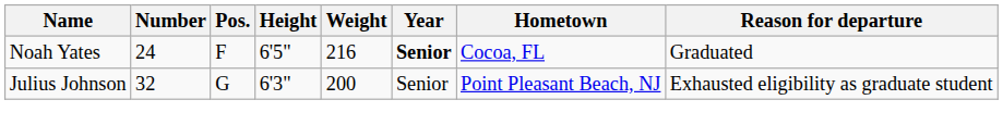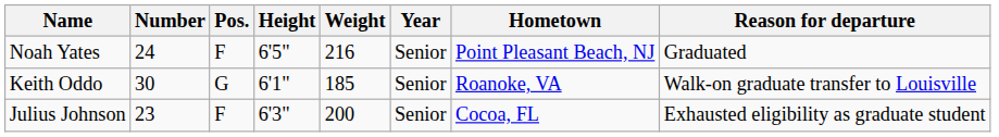 <table class="wikitable sortable" border="1">
 <tr>
 <th>Name</th>
 <th>Number</th>
 <th>Pos.</th>
 <th>Height</th>
 <th>Weight</th>
 <th>Year</th>
 <th>Hometown</th>
 <th class="unsortable">Reason for departure</th>
 </tr>
 <tr>
 <td>Noah Yates</td>
 <td>24</td>
 <td>F</td>
 <td>6'5"</td>
 <td>216</td>
-<td><strong>Senior</strong></td>
-<td><a href='#'>Cocoa, FL</a></td>
+<td>Senior</td>
+<td><a href='#'>Point Pleasant Beach, NJ</a></td>
 <td>Graduated</td>
 </tr>
 <tr>
+<td>Keith Oddo</td>
+<td>30</td>
+<td>G</td>
+<td>6'1"</td>
+<td>185</td>
+<td>Senior</td>
+<td><a href='#'>Roanoke, VA</a></td>
+<td>Walk-on graduate transfer to <a href='#'>Louisville</a></td>
+</tr>
+<tr>
 <td>Julius Johnson</td>
-<td>32</td>
-<td>G</td>
+<td>23</td>
+<td>F</td>
 <td>6'3"</td>
 <td>200</td>
 <td>Senior</td>
-<td><a href='#'>Point Pleasant Beach, NJ</a></td>
+<td><a href='#'>Cocoa, FL</a></td>
 <td>Exhausted eligibility as graduate student</td>
 </tr>
 </table>
